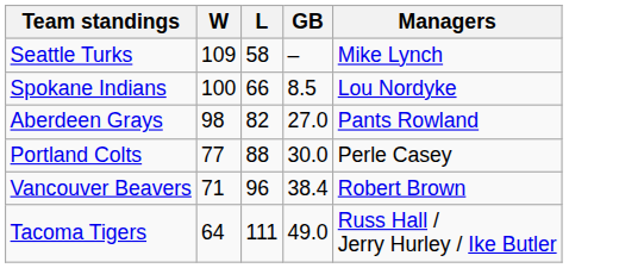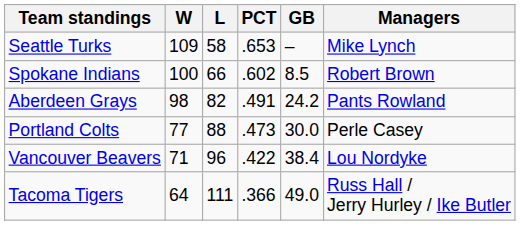 <table class="wikitable">
 <tr>
 <th>Team standings</th>
 <th>W</th>
 <th>L</th>
+<th>PCT</th>
 <th>GB</th>
 <th>Managers</th>
 </tr>
 <tr>
 <td><a href='#'>Seattle Turks</a></td>
 <td>109</td>
 <td>58</td>
+<td>.653</td>
 <td>–</td>
 <td><a href='#'>Mike Lynch</a></td>
 </tr>
 <tr>
 <td><a href='#'>Spokane Indians</a></td>
 <td>100</td>
 <td>66</td>
+<td>.602</td>
 <td>8.5</td>
-<td><a href='#'>Lou Nordyke</a></td>
+<td><a href='#'>Robert Brown</a></td>
 </tr>
 <tr>
 <td><a href='#'>Aberdeen Grays</a></td>
 <td>98</td>
 <td>82</td>
-<td>27.0</td>
+<td>.491</td>
+<td>24.2</td>
 <td><a href='#'>Pants Rowland</a></td>
 </tr>
 <tr>
 <td><a href='#'>Portland Colts</a></td>
 <td>77</td>
 <td>88</td>
+<td>.473</td>
 <td>30.0</td>
 <td>Perle Casey</td>
 </tr>
 <tr>
 <td><a href='#'>Vancouver Beavers</a></td>
 <td>71</td>
 <td>96</td>
+<td>.422</td>
 <td>38.4</td>
-<td><a href='#'>Robert Brown</a></td>
+<td><a href='#'>Lou Nordyke</a></td>
 </tr>
 <tr>
 <td><a href='#'>Tacoma Tigers</a></td>
 <td>64</td>
 <td>111</td>
+<td>.366</td>
 <td>49.0</td>
 <td><a href='#'>Russ Hall</a> /<br> Jerry Hurley / <a href='#'>Ike Butler</a></td>
 </tr>
 </table>
